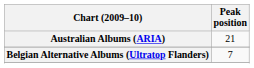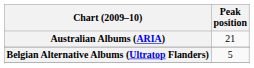 <table class="wikitable sortable plainrowheaders" style="text-align:center">
 <tr>
 <th scope="col">Chart (2009–10)</th>
 <th scope="col">Peak<br>position</th>
 </tr>
 <tr>
 <th scope="row">Australian Albums (<a href='#'>ARIA</a>)</th>
 <td>21</td>
 </tr>
 <tr>
 </tr>
 <tr>
 <th scope="row">Belgian Alternative Albums (<a href='#'>Ultratop</a> Flanders)</th>
-<td>7</td>
+<td>5</td>
 </tr>
 <tr>
 </tr>
 <tr>
 </tr>
 <tr>
 </tr>
 <tr>
 </tr>
 <tr>
 </tr>
 <tr>
 </tr>
 <tr>
 </tr>
 <tr>
 </tr>
 <tr>
 </tr>
 <tr>
 </tr>
 </table>
